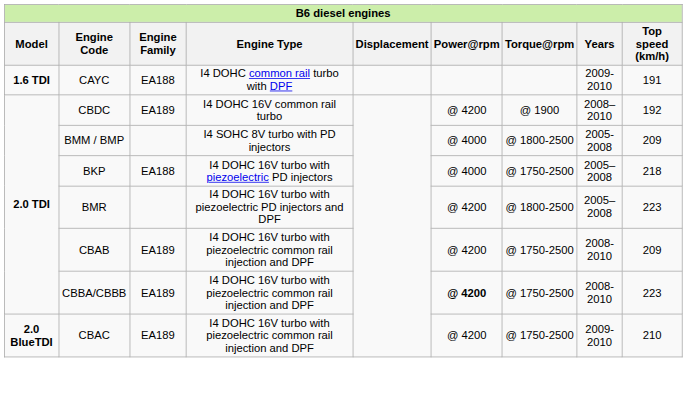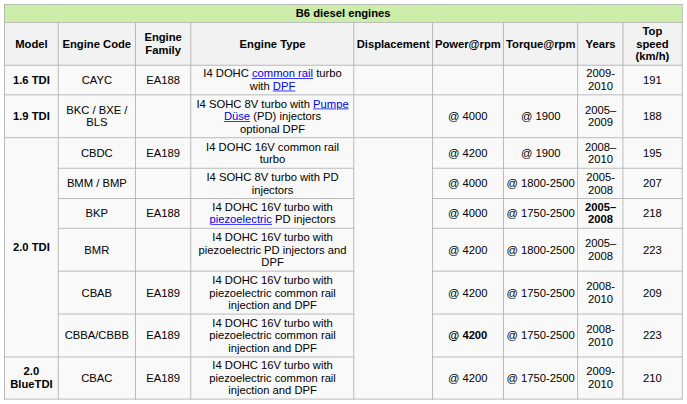 <table class="wikitable collapsible collapsed" cellpadding="0" style="text-align:center; font-size:90%;">
 <tr>
 <th colspan=9 style="width:400px; background:#cea;">B6 diesel engines</th>
 </tr>
 <tr style="background:#dcdcdc; text-align:center; vertical-align:middle;">
 <th>Model</th>
 <th>Engine Code</th>
 <th>Engine Family</th>
 <th>Engine Type</th>
 <th>Displacement</th>
 <th>Power@rpm</th>
 <th>Torque@rpm</th>
 <th>Years</th>
 <th>Top speed (km/h)</th>
 </tr>
 <tr>
 <td><strong>1.6 TDI</strong></td>
 <td>CAYC</td>
 <td>EA188</td>
 <td>I4 DOHC <a href='#'>common rail</a> turbo with <a href='#'>DPF</a></td>
 <td></td>
 <td></td>
 <td></td>
 <td>2009-2010</td>
 <td>191</td>
 </tr>
 <tr>
+<td><strong>1.9 TDI</strong></td>
+<td>BKC / BXE / BLS</td>
+<td></td>
+<td>I4 SOHC 8V turbo with <a href='#'>Pumpe Düse</a> (PD) injectors<br>optional DPF</td>
+<td></td>
+<td> @ 4000</td>
+<td> @ 1900</td>
+<td>2005–2009</td>
+<td>188</td>
+</tr>
+<tr>
 <td rowspan=6><strong>2.0 TDI</strong></td>
 <td>CBDC</td>
 <td>EA189</td>
 <td>I4 DOHC 16V common rail turbo</td>
 <td rowspan=11></td>
 <td> @ 4200</td>
 <td> @ 1900</td>
 <td>2008–2010</td>
-<td>192</td>
+<td>195</td>
 </tr>
 <tr>
 <td>BMM / BMP</td>
 <td></td>
 <td>I4 SOHC 8V turbo with PD injectors</td>
 <td> @ 4000</td>
 <td> @ 1800-2500</td>
 <td>2005-2008</td>
-<td>209</td>
+<td>207</td>
 </tr>
 <tr>
 <td>BKP</td>
 <td>EA188</td>
 <td>I4 DOHC 16V turbo with <a href='#'>piezoelectric</a> PD injectors</td>
 <td> @ 4000</td>
 <td> @ 1750-2500</td>
-<td>2005–2008</td>
+<td><strong>2005–2008</strong></td>
 <td>218</td>
 </tr>
 <tr>
 <td>BMR</td>
 <td></td>
 <td>I4 DOHC 16V turbo with piezoelectric PD injectors and DPF</td>
 <td> @ 4200</td>
 <td> @ 1800-2500</td>
 <td>2005–2008</td>
 <td>223</td>
 </tr>
 <tr>
 <td>CBAB</td>
 <td>EA189</td>
 <td>I4 DOHC 16V turbo with piezoelectric common rail injection and DPF</td>
 <td> @ 4200</td>
 <td> @ 1750-2500</td>
 <td>2008-2010</td>
 <td>209</td>
 </tr>
 <tr>
 <td>CBBA/CBBB</td>
 <td>EA189</td>
 <td>I4 DOHC 16V turbo with piezoelectric common rail injection and DPF</td>
 <td><strong> @ 4200</strong></td>
 <td> @ 1750-2500</td>
 <td>2008-2010</td>
 <td>223</td>
 </tr>
 <tr>
 <td><strong>2.0 BlueTDI</strong></td>
 <td>CBAC</td>
 <td>EA189</td>
 <td>I4 DOHC 16V turbo with piezoelectric common rail injection and DPF</td>
 <td> @ 4200</td>
 <td> @ 1750-2500</td>
 <td>2009-2010</td>
 <td>210</td>
 </tr>
 </table>
